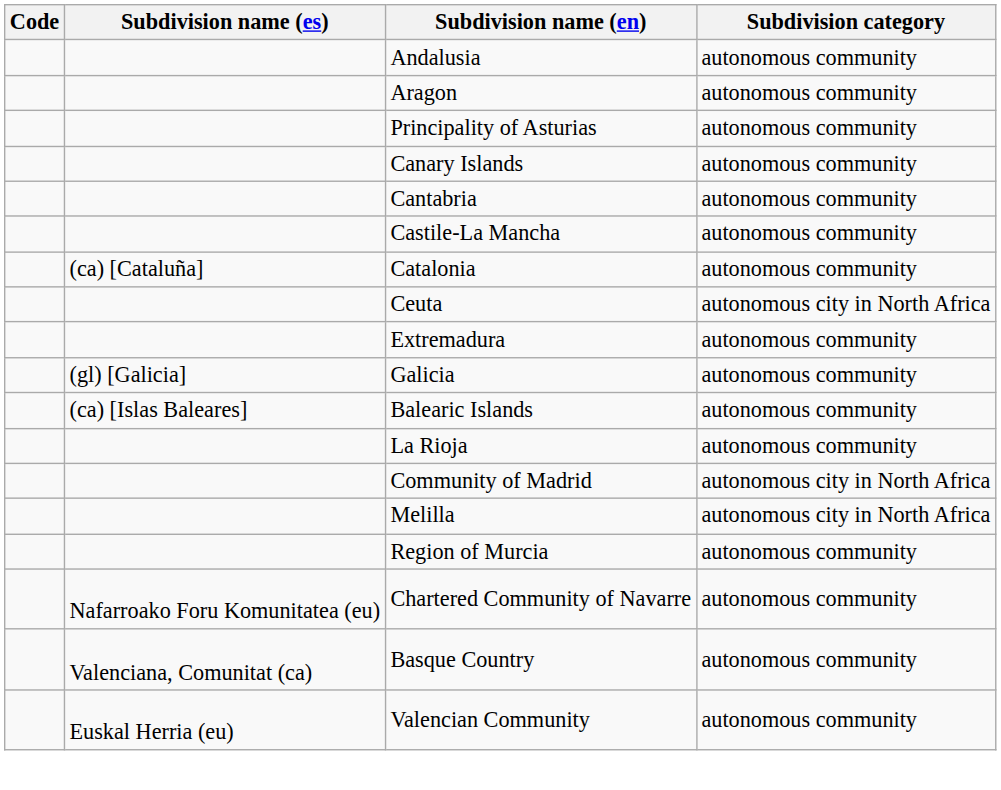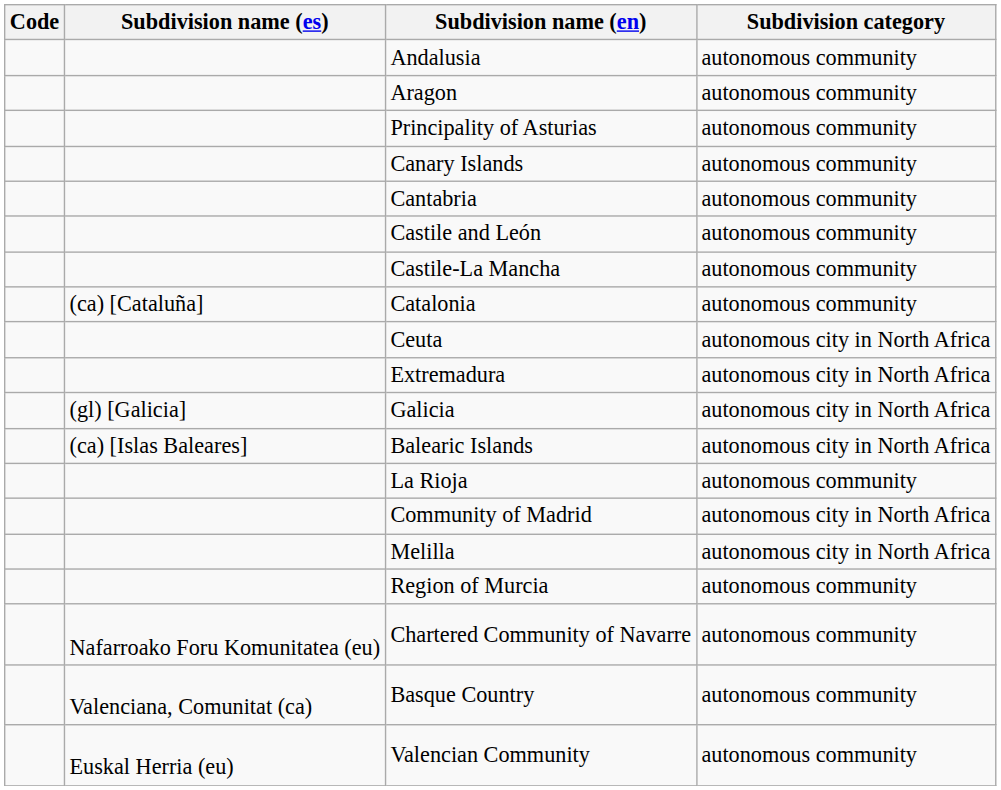 <table class="wikitable sortable">
 <tr>
 <th>Code</th>
 <th>Subdivision name (<a href='#'>es</a>) </th>
 <th>Subdivision name (<a href='#'>en</a>) </th>
 <th>Subdivision category</th>
 </tr>
 <tr>
 <td></td>
 <td></td>
 <td>Andalusia</td>
 <td>autonomous community</td>
 </tr>
 <tr>
 <td></td>
 <td></td>
 <td>Aragon</td>
 <td>autonomous community</td>
 </tr>
 <tr>
 <td></td>
 <td></td>
 <td>Principality of Asturias</td>
 <td>autonomous community</td>
 </tr>
 <tr>
 <td></td>
 <td></td>
 <td>Canary Islands</td>
 <td>autonomous community</td>
 </tr>
 <tr>
 <td></td>
 <td></td>
 <td>Cantabria</td>
 <td>autonomous community</td>
 </tr>
 <tr>
 <td></td>
 <td></td>
+<td>Castile and León</td>
+<td>autonomous community</td>
+</tr>
+<tr>
+<td></td>
+<td></td>
 <td>Castile-La Mancha</td>
 <td>autonomous community</td>
 </tr>
 <tr>
 <td></td>
 <td> (ca) [Cataluña]</td>
 <td>Catalonia</td>
 <td>autonomous community</td>
 </tr>
 <tr>
 <td></td>
 <td></td>
 <td>Ceuta</td>
 <td>autonomous city in North Africa</td>
 </tr>
 <tr>
 <td></td>
 <td></td>
 <td>Extremadura</td>
-<td>autonomous community</td>
+<td>autonomous city in North Africa</td>
 </tr>
 <tr>
 <td></td>
 <td> (gl) [Galicia]</td>
 <td>Galicia</td>
-<td>autonomous community</td>
+<td>autonomous city in North Africa</td>
 </tr>
 <tr>
 <td></td>
 <td> (ca) [Islas Baleares]</td>
 <td>Balearic Islands</td>
-<td>autonomous community</td>
+<td>autonomous city in North Africa</td>
 </tr>
 <tr>
 <td></td>
 <td></td>
 <td>La Rioja</td>
 <td>autonomous community</td>
 </tr>
 <tr>
 <td></td>
 <td></td>
 <td>Community of Madrid</td>
 <td>autonomous city in North Africa</td>
 </tr>
 <tr>
 <td></td>
 <td></td>
 <td>Melilla</td>
 <td>autonomous city in North Africa</td>
 </tr>
 <tr>
 <td></td>
 <td></td>
 <td>Region of Murcia</td>
 <td>autonomous community</td>
 </tr>
 <tr>
 <td></td>
 <td><br>Nafarroako Foru Komunitatea (eu)</td>
 <td>Chartered Community of Navarre</td>
 <td>autonomous community</td>
 </tr>
 <tr>
 <td></td>
 <td><br>Valenciana, Comunitat (ca)</td>
 <td>Basque Country</td>
 <td>autonomous community</td>
 </tr>
 <tr>
 <td></td>
 <td><br>Euskal Herria (eu)</td>
 <td>Valencian Community</td>
 <td>autonomous community</td>
 </tr>
 </table>
